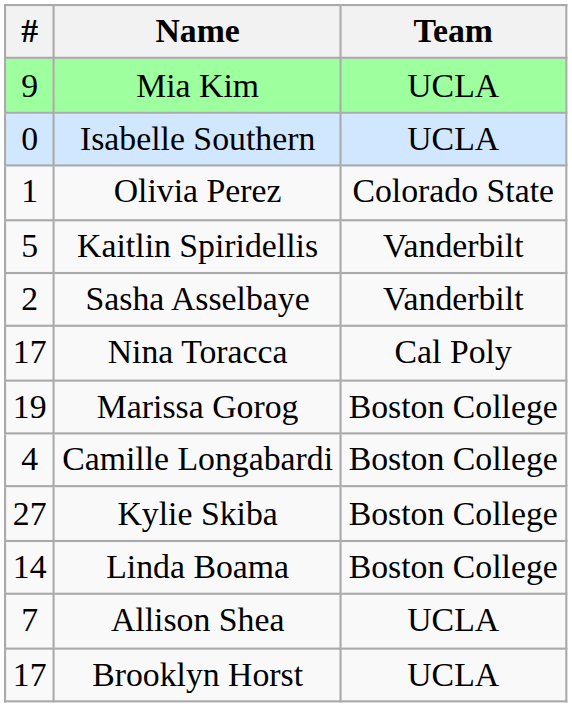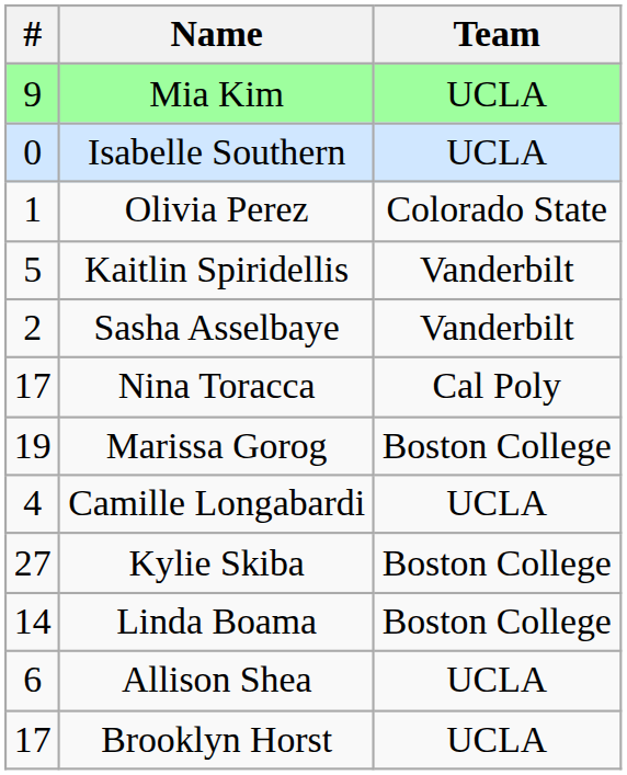 <table class="wikitable" style="text-align:center">
 <tr>
 <th>#</th>
 <th>Name</th>
 <th>Team</th>
 </tr>
 <tr bgcolor="#9eff9e">
 <td>9</td>
 <td>Mia Kim</td>
 <td>UCLA</td>
 </tr>
 <tr style="background:#d0e7ff">
 <td>0</td>
 <td>Isabelle Southern</td>
 <td>UCLA</td>
 </tr>
 <tr>
 <td>1</td>
 <td>Olivia Perez</td>
 <td>Colorado State</td>
 </tr>
 <tr>
 <td>5</td>
 <td>Kaitlin Spiridellis</td>
 <td>Vanderbilt</td>
 </tr>
 <tr>
 <td>2</td>
 <td>Sasha Asselbaye</td>
 <td>Vanderbilt</td>
 </tr>
 <tr>
 <td>17</td>
 <td>Nina Toracca</td>
 <td>Cal Poly</td>
 </tr>
 <tr>
 <td>19</td>
 <td>Marissa Gorog</td>
 <td>Boston College</td>
 </tr>
 <tr>
 <td>4</td>
 <td>Camille Longabardi</td>
-<td>Boston College</td>
+<td>UCLA</td>
 </tr>
 <tr>
 <td>27</td>
 <td>Kylie Skiba</td>
 <td>Boston College</td>
 </tr>
 <tr>
 <td>14</td>
 <td>Linda Boama</td>
 <td>Boston College</td>
 </tr>
 <tr>
-<td>7</td>
+<td>6</td>
 <td>Allison Shea</td>
 <td>UCLA</td>
 </tr>
 <tr>
 <td>17</td>
 <td>Brooklyn Horst</td>
 <td>UCLA</td>
 </tr>
 </table>
